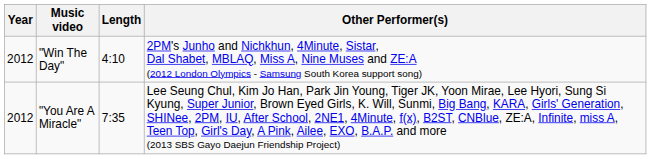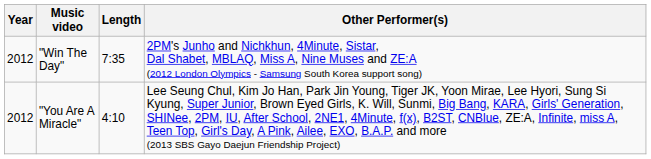 <table class="wikitable">
 <tr>
 <th>Year</th>
 <th>Music video</th>
 <th>Length</th>
 <th>Other Performer(s)</th>
 </tr>
 <tr>
 <td>2012</td>
 <td>"Win The Day"</td>
-<td>4:10</td>
+<td>7:35</td>
 <td><a href='#'>2PM</a>'s <a href='#'>Junho</a> and <a href='#'>Nichkhun</a>, <a href='#'>4Minute</a>, <a href='#'>Sistar</a>,<br> <a href='#'>Dal Shabet</a>, <a href='#'>MBLAQ</a>, <a href='#'>Miss A</a>, <a href='#'>Nine Muses</a> and <a href='#'>ZE:A</a><br> <small>(<a href='#'>2012 London Olympics</a> - <a href='#'>Samsung</a> South Korea support song)</small></td>
 </tr>
 <tr>
 <td>2012</td>
 <td>"You Are A Miracle"</td>
-<td>7:35</td>
+<td>4:10</td>
 <td>Lee Seung Chul, Kim Jo Han, Park Jin Young, Tiger JK, Yoon Mirae, Lee Hyori, Sung Si Kyung, <a href='#'>Super Junior</a>, Brown Eyed Girls, K. Will, Sunmi, <a href='#'>Big Bang</a>, <a href='#'>KARA</a>, <a href='#'>Girls' Generation</a>, <a href='#'>SHINee</a>, <a href='#'>2PM</a>, <a href='#'>IU</a>, <a href='#'>After School</a>, <a href='#'>2NE1</a>, <a href='#'>4Minute</a>, <a href='#'>f(x)</a>, <a href='#'>B2ST</a>, <a href='#'>CNBlue</a>, ZE:A, <a href='#'>Infinite</a>, <a href='#'>miss A</a>, <a href='#'>Teen Top</a>, <a href='#'>Girl's Day</a>, <a href='#'>A Pink</a>, <a href='#'>Ailee</a>, <a href='#'>EXO</a>, <a href='#'>B.A.P.</a> and more<br> <small>(2013 SBS Gayo Daejun Friendship Project)</small></td>
 </tr>
 </table>
